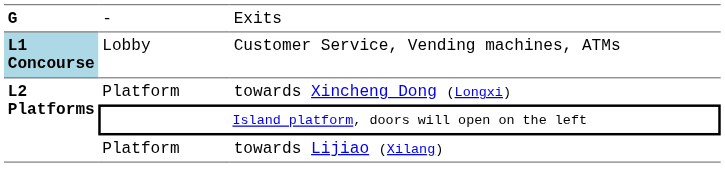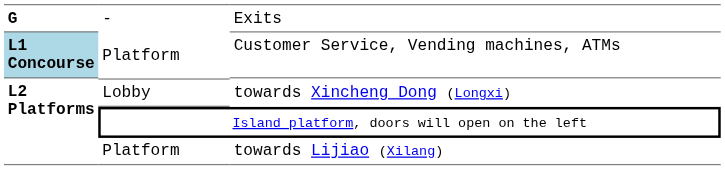 <table table border=0 cellspacing=0 cellpadding=3>
 <tr>
 <td style="border-top:solid 1px gray;" width=50 valign=top><strong>G</strong></td>
 <td style="border-top:solid 1px gray;" width=100 valign=top>-</td>
 <td style="border-top:solid 1px gray;" width=390 valign=top>Exits</td>
 </tr>
 <tr>
 <td style="background: lightblue; border-bottom:solid 1px gray; border-top:solid 1px gray;" valign=top width=50><strong>L1<br>Concourse</strong></td>
-<td style="border-bottom:solid 1px gray; border-top:solid 1px gray;" valign=top width=100>Lobby</td>
+<td>Platform </td>
 <td style="border-bottom:solid 1px gray; border-top:solid 1px gray;" valign=top width=390>Customer Service, Vending machines, ATMs</td>
 </tr>
 <tr>
 <td style="border-bottom:solid 1px gray;" rowspan=4 valign=top><strong>L2<br>Platforms</strong></td>
-<td>Platform </td>
+<td style="border-bottom:solid 1px gray; border-top:solid 1px gray;" valign=top width=100>Lobby</td>
 <td>  towards <a href='#'>Xincheng Dong</a> <small>(<a href='#'>Longxi</a>)</small></td>
 </tr>
 <tr>
 <td style="border-right:solid 2px black;border-left:solid 2px black;border-top:solid 2px black;border-bottom:solid 2px black;text-align:center;" colspan=2><small><a href='#'>Island platform</a>, doors will open on the left</small></td>
 </tr>
 <tr>
 <td style="border-bottom:solid 1px gray;">Platform </td>
 <td style="border-bottom:solid 1px gray;"> towards <a href='#'>Lijiao</a> <small>(<a href='#'>Xilang</a>)</small> </td>
 </tr>
 </table>
